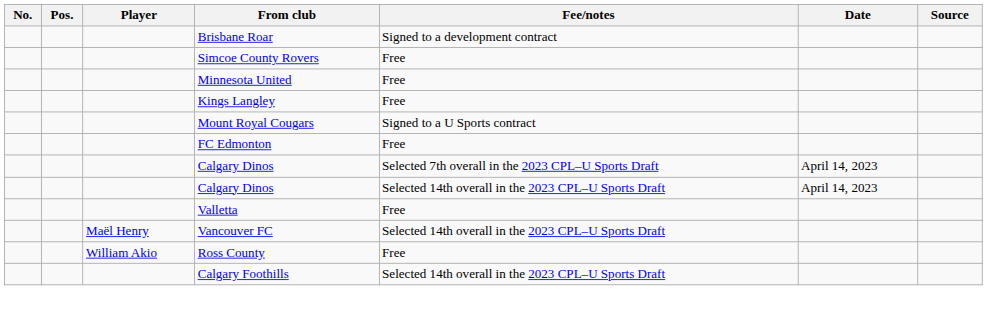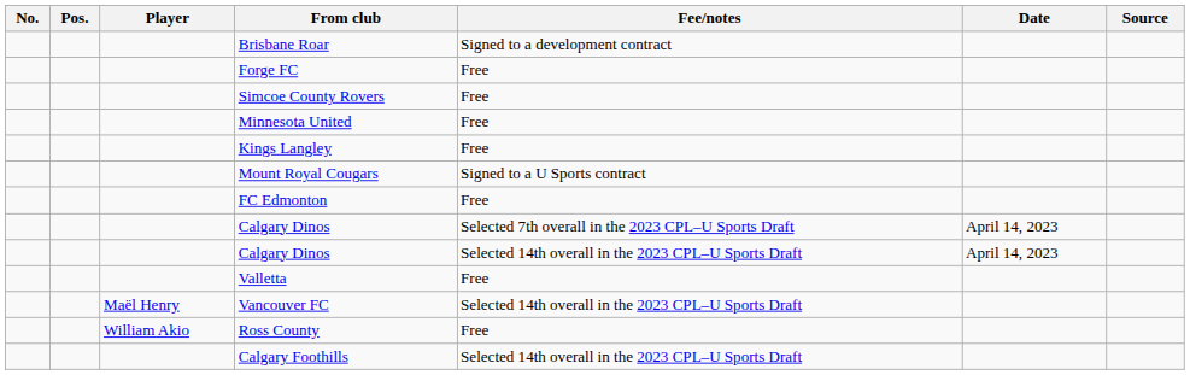 <table class="wikitable sortable" style="width:90%; font-size:95%;">
 <tr>
 <th>No.</th>
 <th>Pos.</th>
 <th>Player</th>
 <th>From club</th>
 <th>Fee/notes</th>
 <th>Date</th>
 <th>Source</th>
 </tr>
 <tr>
 <td align=center></td>
 <td align=center></td>
 <td></td>
 <td> <a href='#'>Brisbane Roar</a></td>
 <td>Signed to a development contract</td>
+<td></td>
+<td></td>
+</tr>
+<tr>
+<td align=center></td>
+<td align=center></td>
+<td></td>
+<td> <a href='#'>Forge FC</a></td>
+<td>Free</td>
 <td></td>
 <td></td>
 </tr>
 <tr>
 <td align=center></td>
 <td align=center></td>
 <td></td>
 <td> <a href='#'>Simcoe County Rovers</a></td>
 <td>Free</td>
 <td></td>
 <td></td>
 </tr>
 <tr>
 <td align=center></td>
 <td align=center></td>
 <td></td>
 <td> <a href='#'>Minnesota United</a></td>
 <td>Free</td>
 <td></td>
 <td></td>
 </tr>
 <tr>
 <td align=center></td>
 <td align=center></td>
 <td></td>
 <td> <a href='#'>Kings Langley</a></td>
 <td>Free</td>
 <td></td>
 <td></td>
 </tr>
 <tr>
 <td align=center></td>
 <td align=center></td>
 <td></td>
 <td> <a href='#'>Mount Royal Cougars</a></td>
 <td>Signed to a U Sports contract</td>
 <td></td>
 <td></td>
 </tr>
 <tr>
 <td align=center></td>
 <td align=center></td>
 <td></td>
 <td> <a href='#'>FC Edmonton</a></td>
 <td>Free</td>
 <td></td>
 <td></td>
 </tr>
 <tr>
 <td align=center></td>
 <td align=center></td>
 <td></td>
 <td> <a href='#'>Calgary Dinos</a></td>
 <td>Selected 7th overall in the <a href='#'>2023 CPL–U Sports Draft</a></td>
 <td>April 14, 2023</td>
 <td></td>
 </tr>
 <tr>
 <td align=center></td>
 <td align=center></td>
 <td></td>
 <td> <a href='#'>Calgary Dinos</a></td>
 <td>Selected 14th overall in the <a href='#'>2023 CPL–U Sports Draft</a></td>
 <td>April 14, 2023</td>
 <td></td>
 </tr>
 <tr>
 <td align=center></td>
 <td align=center></td>
 <td></td>
 <td> <a href='#'>Valletta</a></td>
 <td>Free</td>
 <td></td>
 <td></td>
 </tr>
 <tr>
 <td align=center></td>
 <td align=center></td>
 <td align=Henry, Maël> <a href='#'>Maël Henry</a></td>
 <td> <a href='#'>Vancouver FC</a></td>
 <td>Selected 14th overall in the <a href='#'>2023 CPL–U Sports Draft</a></td>
 <td></td>
 <td></td>
 </tr>
 <tr>
 <td align=center></td>
 <td align=center></td>
 <td align=Akio, William> <a href='#'>William Akio</a></td>
 <td> <a href='#'>Ross County</a></td>
 <td>Free</td>
 <td></td>
 <td></td>
 </tr>
 <tr>
 <td align=center></td>
 <td align=center></td>
 <td></td>
 <td> <a href='#'>Calgary Foothills</a></td>
 <td>Selected 14th overall in the <a href='#'>2023 CPL–U Sports Draft</a></td>
 <td></td>
 <td></td>
 </tr>
 </table>
